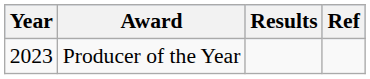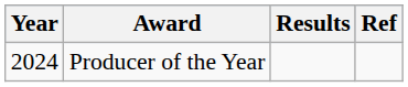 <table class="wikitable">
 <tr style="background:#b0c4de; text-align:center;">
 <th>Year</th>
 <th>Award</th>
 <th>Results</th>
 <th>Ref</th>
 </tr>
 <tr>
-<td>2023</td>
+<td>2024</td>
 <td>Producer of the Year</td>
 <td></td>
 <td></td>
 </tr>
 </table>
